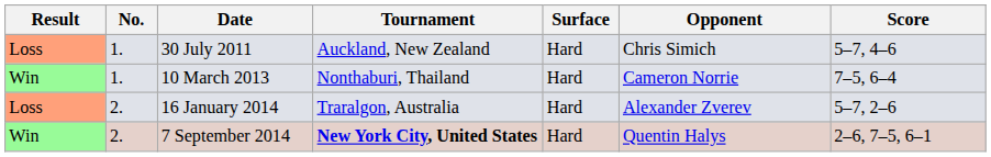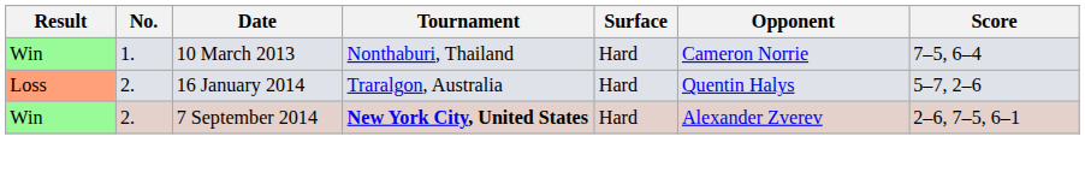 <table class=wikitable style=font-size:90%>
 <tr>
 <th width=75>Result</th>
 <th width=35>No.</th>
 <th width=120>Date</th>
 <th width=180>Tournament</th>
 <th width=55>Surface</th>
 <th width=165>Opponent</th>
 <th width=120>Score</th>
-</tr>
-<tr style="background:#dfe2e9;">
-<td bgcolor=#FFA07A>Loss</td>
-<td>1.</td>
-<td>30 July 2011</td>
-<td><a href='#'>Auckland</a>, New Zealand</td>
-<td>Hard</td>
-<td> Chris Simich</td>
-<td>5–7, 4–6</td>
 </tr>
 <tr style="background:#dfe2e9;">
 <td bgcolor=98FB98>Win</td>
 <td>1.</td>
 <td>10 March 2013</td>
 <td><a href='#'>Nonthaburi</a>, Thailand</td>
 <td>Hard</td>
 <td> <a href='#'>Cameron Norrie</a></td>
 <td>7–5, 6–4</td>
 </tr>
 <tr style="background:#dfe2e9;">
 <td bgcolor=#FFA07A>Loss</td>
 <td>2.</td>
 <td>16 January 2014</td>
 <td><a href='#'>Traralgon</a>, Australia</td>
 <td>Hard</td>
-<td> <a href='#'>Alexander Zverev</a></td>
+<td> <a href='#'>Quentin Halys</a></td>
 <td>5–7, 2–6</td>
 </tr>
 <tr style="background:#e5d1cb;">
 <td bgcolor=98FB98>Win</td>
 <td>2.</td>
 <td>7 September 2014</td>
 <td><strong><a href='#'>New York City</a>, United States</strong></td>
 <td>Hard</td>
-<td> <a href='#'>Quentin Halys</a></td>
+<td> <a href='#'>Alexander Zverev</a></td>
 <td>2–6, 7–5, 6–1</td>
 </tr>
 </table>
